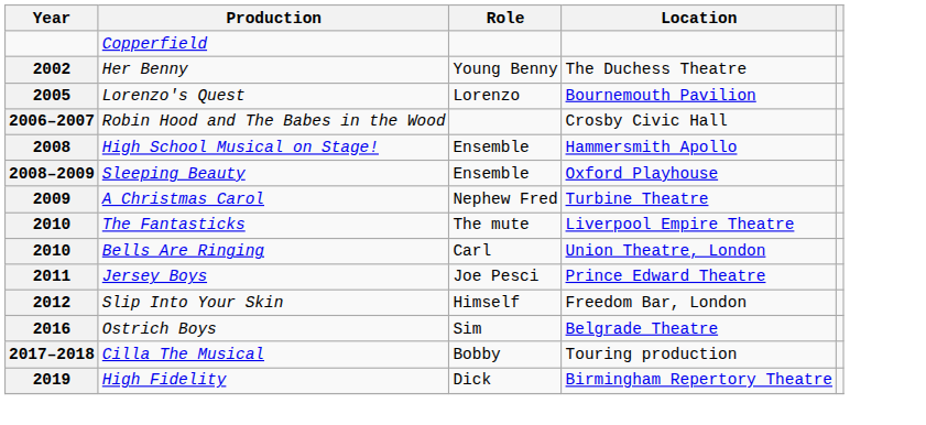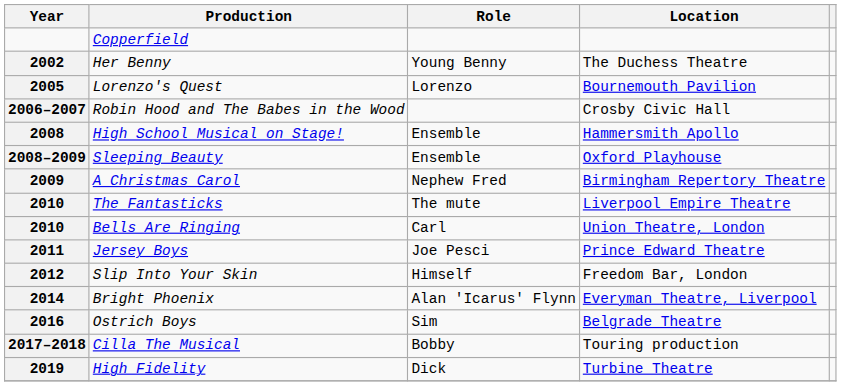 <table class="wikitable sortable plainrowheaders">
 <tr>
 <th scope="col">Year</th>
 <th scope="col">Production</th>
 <th scope="col">Role</th>
 <th scope="col">Location</th>
 <th scope="col" class="unsortable"></th>
 </tr>
 <tr>
 <td></td>
 <td><em><a href='#'>Copperfield</a></em></td>
 <td></td>
 <td></td>
 <td style="text-align:center;"></td>
 </tr>
 <tr>
 <th scope="row">2002</th>
 <td><em>Her Benny</em></td>
 <td>Young Benny</td>
 <td>The Duchess Theatre</td>
 <td style="text-align:center;"></td>
 </tr>
 <tr>
 <th scope="row">2005</th>
 <td><em>Lorenzo's Quest</em></td>
 <td>Lorenzo</td>
 <td><a href='#'>Bournemouth Pavilion</a></td>
 <td style="text-align:center;"></td>
 </tr>
 <tr>
 <th scope="row">2006–2007</th>
 <td><em>Robin Hood and The Babes in the Wood</em></td>
 <td></td>
 <td>Crosby Civic Hall</td>
 <td style="text-align:center;"></td>
 </tr>
 <tr>
 <th scope="row">2008</th>
 <td><em><a href='#'>High School Musical on Stage!</a></em></td>
 <td>Ensemble</td>
 <td><a href='#'>Hammersmith Apollo</a></td>
 <td style="text-align:center;"></td>
 </tr>
 <tr>
 <th scope="row">2008–2009</th>
 <td><em><a href='#'>Sleeping Beauty</a></em></td>
 <td>Ensemble</td>
 <td><a href='#'>Oxford Playhouse</a></td>
 <td style="text-align:center;"></td>
 </tr>
 <tr>
 <th scope="row">2009</th>
 <td><em><a href='#'>A Christmas Carol</a></em></td>
 <td>Nephew Fred</td>
-<td><a href='#'>Turbine Theatre</a></td>
+<td><a href='#'>Birmingham Repertory Theatre</a></td>
 <td style="text-align:center;"></td>
 </tr>
 <tr>
 <th scope="row">2010</th>
 <td><em><a href='#'>The Fantasticks</a></em></td>
 <td>The mute</td>
 <td><a href='#'>Liverpool Empire Theatre</a></td>
 <td style="text-align:center;"></td>
 </tr>
 <tr>
 <th scope="row">2010</th>
 <td><em><a href='#'>Bells Are Ringing</a></em></td>
 <td>Carl</td>
 <td><a href='#'>Union Theatre, London</a></td>
 <td style="text-align:center;"></td>
 </tr>
 <tr>
 <th scope="row">2011</th>
 <td><em><a href='#'>Jersey Boys</a></em></td>
 <td>Joe Pesci</td>
 <td><a href='#'>Prince Edward Theatre</a></td>
 <td style="text-align:center;"></td>
 </tr>
 <tr>
 <th scope="row">2012</th>
 <td><em>Slip Into Your Skin</em></td>
 <td>Himself</td>
 <td>Freedom Bar, London</td>
 <td style="text-align:center;"></td>
 </tr>
 <tr>
+<th scope="row">2014</th>
+<td><em>Bright Phoenix</em></td>
+<td>Alan 'Icarus' Flynn</td>
+<td><a href='#'>Everyman Theatre, Liverpool</a></td>
+<td style="text-align:center;"></td>
+</tr>
+<tr>
 <th scope="row">2016</th>
 <td><em>Ostrich Boys</em></td>
 <td>Sim</td>
 <td><a href='#'>Belgrade Theatre</a></td>
 <td style="text-align:center;"></td>
 </tr>
 <tr>
 <th scope="row">2017–2018</th>
 <td><em><a href='#'>Cilla The Musical</a></em></td>
 <td>Bobby</td>
 <td>Touring production</td>
 <td style="text-align:center;"></td>
 </tr>
 <tr>
 <th scope="row">2019</th>
 <td><em><a href='#'>High Fidelity</a></em></td>
 <td>Dick</td>
-<td><a href='#'>Birmingham Repertory Theatre</a></td>
+<td><a href='#'>Turbine Theatre</a></td>
 <td style="text-align:center;"></td>
 </tr>
 <tr>
 </tr>
 </table>
